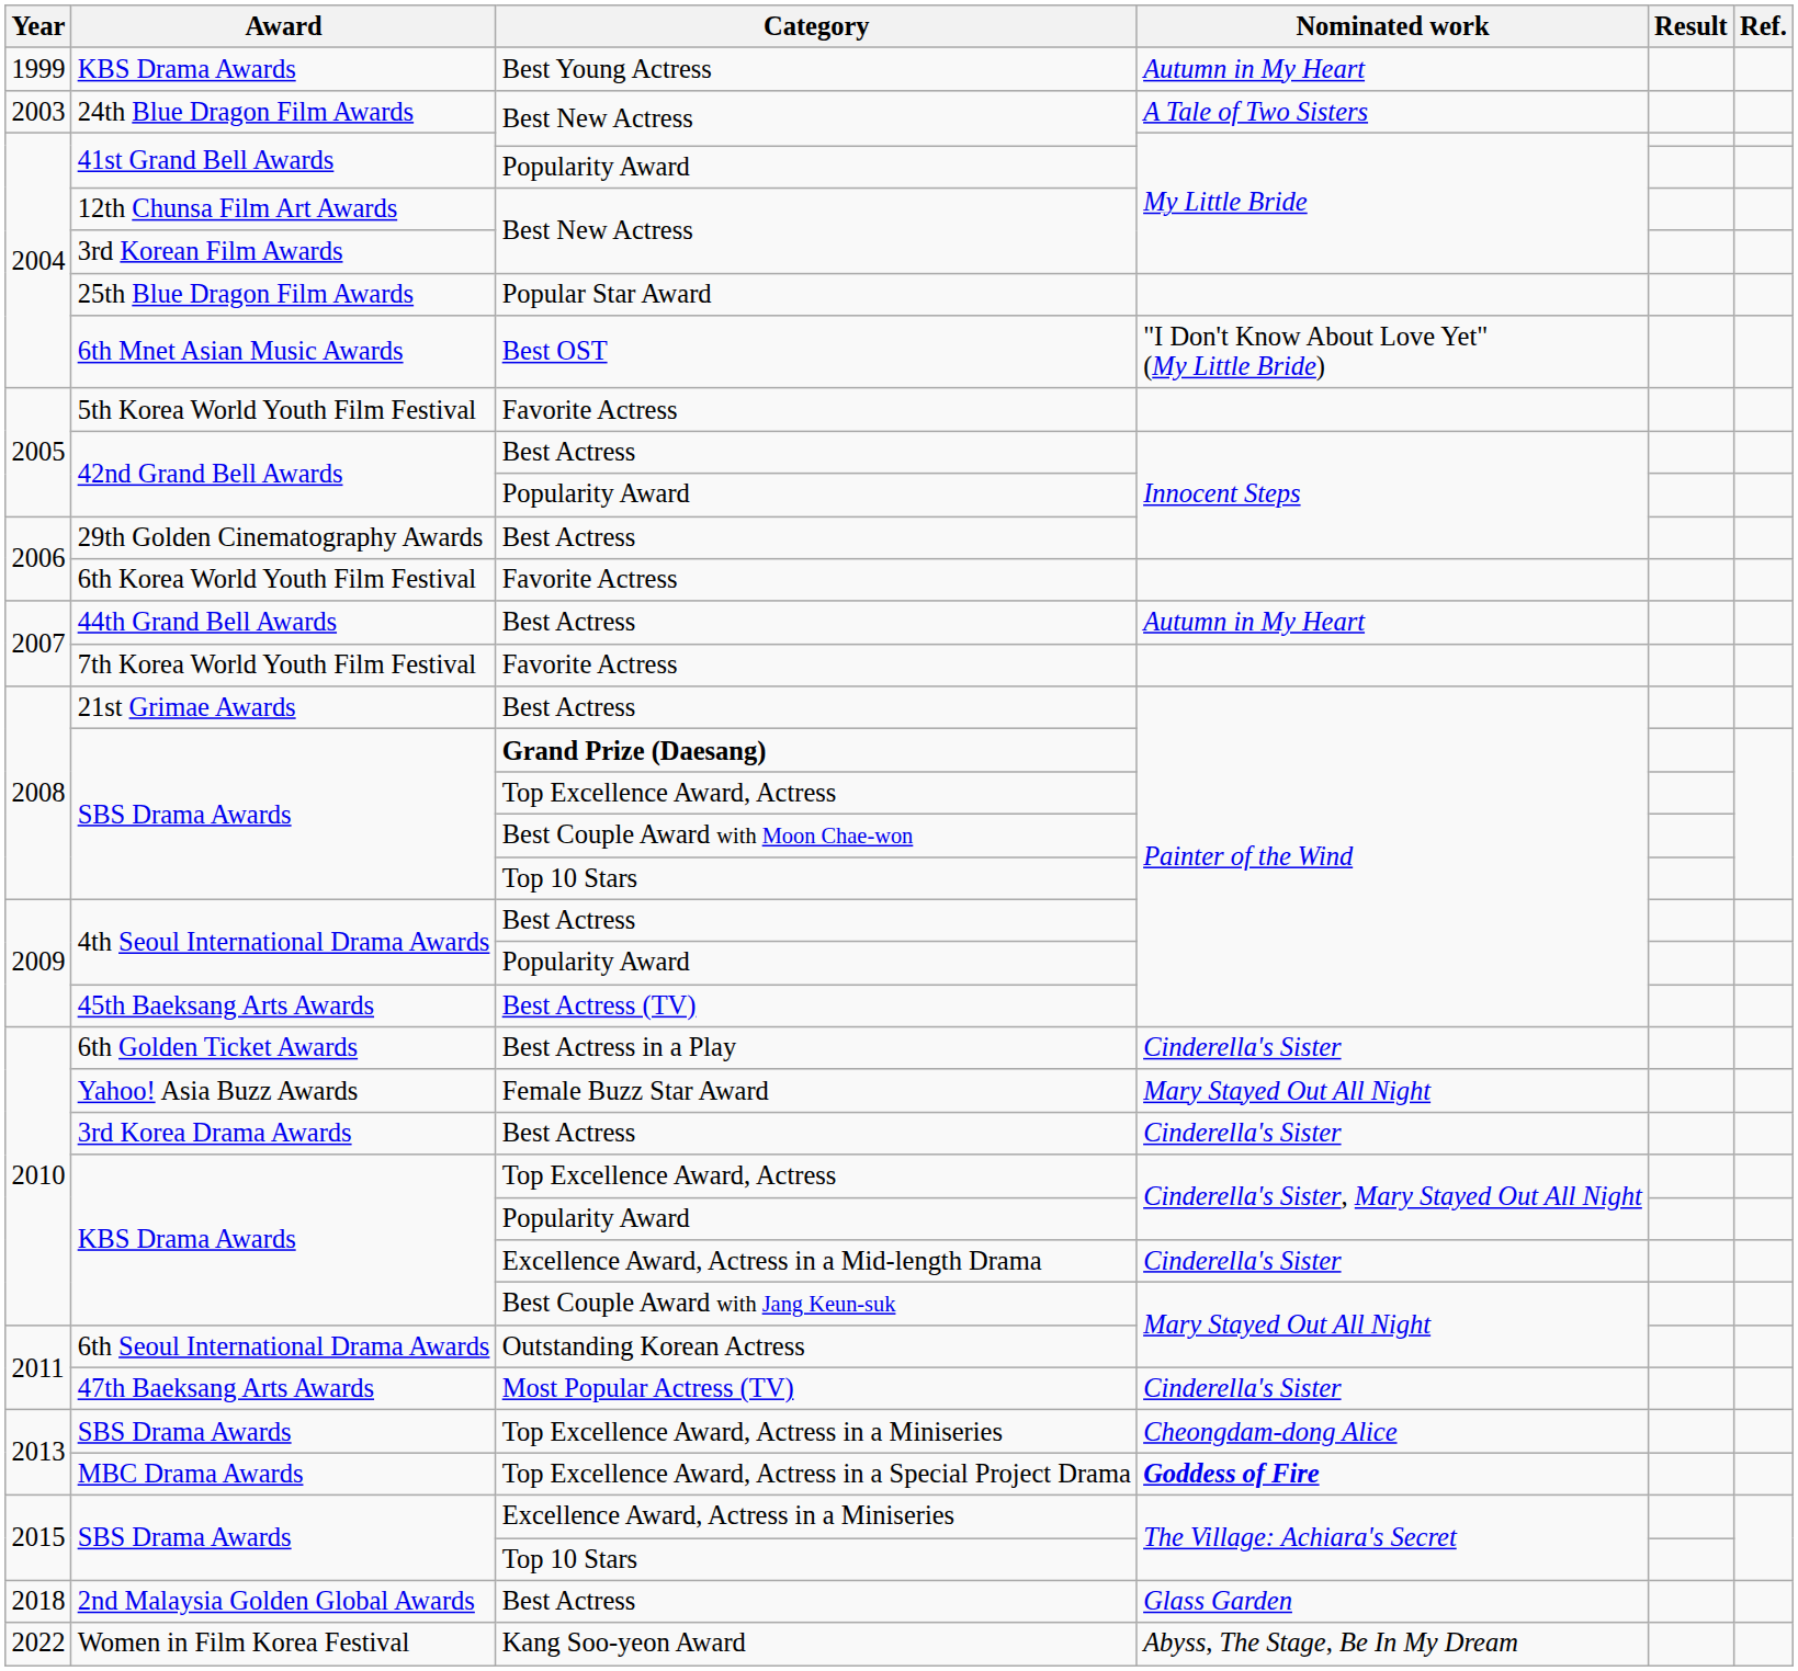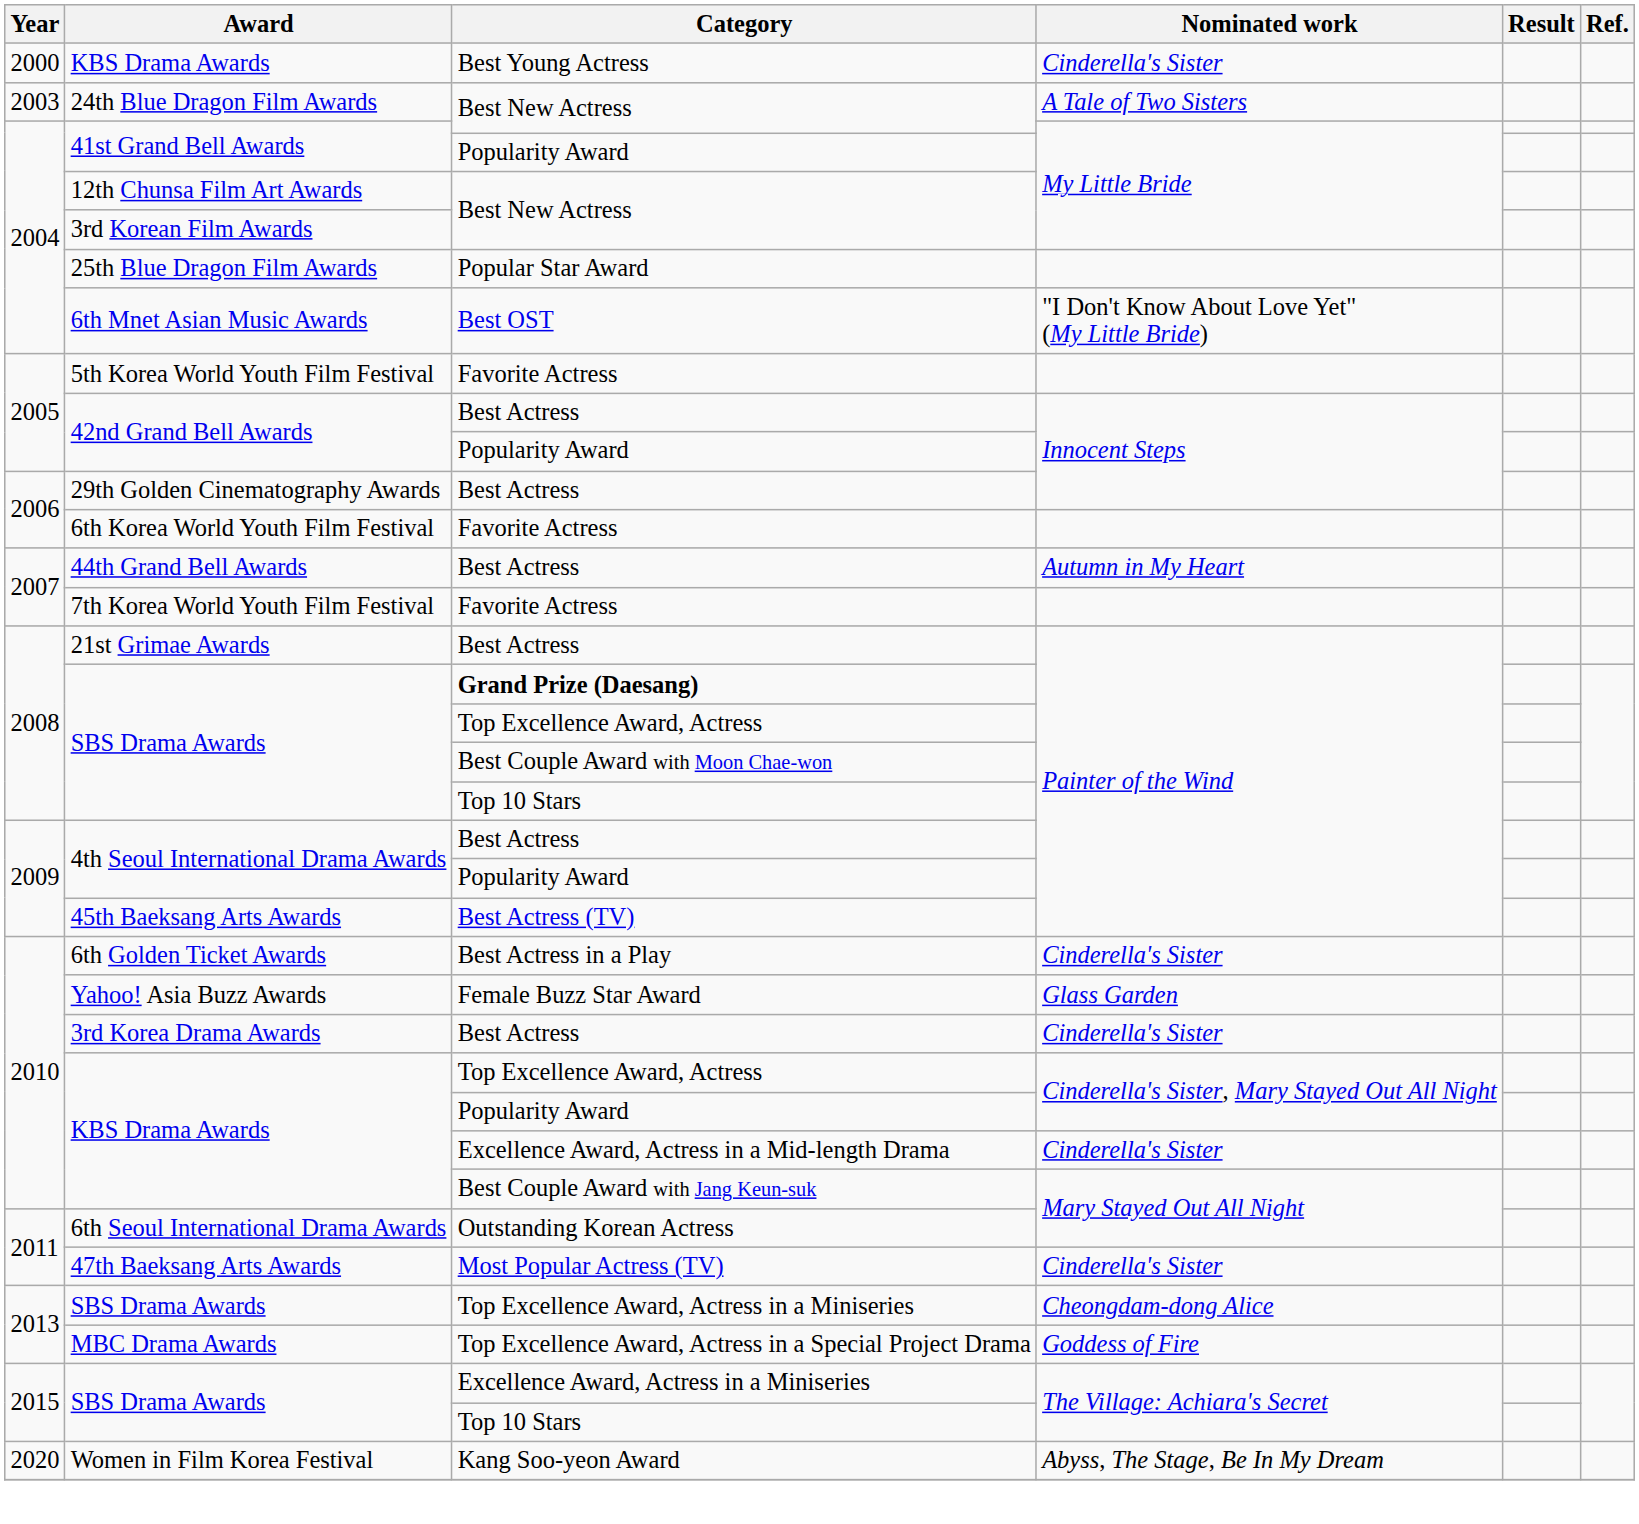 <table class="wikitable sortable">
 <tr>
 <th>Year</th>
 <th>Award</th>
 <th>Category</th>
 <th>Nominated work</th>
 <th>Result</th>
 <th>Ref.</th>
 </tr>
 <tr>
-<td>1999</td>
+<td>2000</td>
 <td><a href='#'>KBS Drama Awards</a></td>
 <td>Best Young Actress</td>
-<td><em><a href='#'>Autumn in My Heart</a></em></td>
+<td><em><a href='#'>Cinderella's Sister</a></em></td>
 <td></td>
 <td></td>
 </tr>
 <tr>
 <td>2003</td>
 <td>24th <a href='#'>Blue Dragon Film Awards</a></td>
 <td rowspan="2">Best New Actress</td>
 <td><em><a href='#'>A Tale of Two Sisters</a></em></td>
 <td></td>
 <td></td>
 </tr>
 <tr>
 <td rowspan="6">2004</td>
 <td rowspan="2"><a href='#'>41st Grand Bell Awards</a></td>
 <td rowspan="4"><em><a href='#'>My Little Bride</a></em></td>
 <td></td>
 <td></td>
 </tr>
 <tr>
 <td>Popularity Award</td>
 <td></td>
 <td></td>
 </tr>
 <tr>
 <td>12th <a href='#'>Chunsa Film Art Awards</a></td>
 <td rowspan="2">Best New Actress</td>
 <td></td>
 <td></td>
 </tr>
 <tr>
 <td>3rd <a href='#'>Korean Film Awards</a></td>
 <td></td>
 <td></td>
 </tr>
 <tr>
 <td>25th <a href='#'>Blue Dragon Film Awards</a></td>
 <td>Popular Star Award</td>
 <td></td>
 <td></td>
 <td></td>
 </tr>
 <tr>
 <td><a href='#'>6th Mnet Asian Music Awards</a></td>
 <td><a href='#'>Best OST</a></td>
 <td>"I Don't Know About Love Yet" <br> (<em><a href='#'>My Little Bride</a></em>)</td>
 <td></td>
 <td></td>
 </tr>
 <tr>
 <td rowspan=3>2005</td>
 <td>5th Korea World Youth Film Festival</td>
 <td>Favorite Actress</td>
 <td></td>
 <td></td>
 <td></td>
 </tr>
 <tr>
 <td rowspan=2><a href='#'>42nd Grand Bell Awards</a></td>
 <td>Best Actress</td>
 <td rowspan=3><em><a href='#'>Innocent Steps</a></em></td>
 <td></td>
 <td></td>
 </tr>
 <tr>
 <td>Popularity Award</td>
 <td></td>
 <td></td>
 </tr>
 <tr>
 <td rowspan=2>2006</td>
 <td>29th Golden Cinematography Awards</td>
 <td>Best Actress</td>
 <td></td>
 <td></td>
 </tr>
 <tr>
 <td>6th Korea World Youth Film Festival</td>
 <td>Favorite Actress</td>
 <td></td>
 <td></td>
 <td></td>
 </tr>
 <tr>
 <td rowspan=2>2007</td>
 <td><a href='#'>44th Grand Bell Awards</a></td>
 <td>Best Actress</td>
 <td><em><a href='#'>Autumn in My Heart</a></em></td>
 <td></td>
 <td></td>
 </tr>
 <tr>
 <td>7th Korea World Youth Film Festival</td>
 <td>Favorite Actress</td>
 <td></td>
 <td></td>
 <td></td>
 </tr>
 <tr>
 <td rowspan=5>2008</td>
 <td>21st <a href='#'>Grimae Awards</a></td>
 <td>Best Actress</td>
 <td rowspan=8><em><a href='#'>Painter of the Wind</a></em></td>
 <td></td>
 <td></td>
 </tr>
 <tr>
 <td rowspan=4><a href='#'>SBS Drama Awards</a></td>
 <td><strong>Grand Prize (Daesang)</strong></td>
 <td></td>
 <td rowspan=4></td>
 </tr>
 <tr>
 <td>Top Excellence Award, Actress</td>
 <td></td>
 </tr>
 <tr>
 <td>Best Couple Award <small>with <a href='#'>Moon Chae-won</a></small></td>
 <td></td>
 </tr>
 <tr>
 <td>Top 10 Stars</td>
 <td></td>
 </tr>
 <tr>
 <td rowspan=3>2009</td>
 <td rowspan=2>4th <a href='#'>Seoul International Drama Awards</a></td>
 <td>Best Actress</td>
 <td></td>
 <td></td>
 </tr>
 <tr>
 <td>Popularity Award</td>
 <td></td>
 <td></td>
 </tr>
 <tr>
 <td><a href='#'>45th Baeksang Arts Awards</a></td>
 <td><a href='#'>Best Actress (TV)</a></td>
 <td></td>
 <td></td>
 </tr>
 <tr>
 <td rowspan="7">2010</td>
 <td>6th <a href='#'>Golden Ticket Awards</a></td>
 <td>Best Actress in a Play</td>
 <td><em><a href='#'>Cinderella's Sister</a></em></td>
 <td></td>
 <td></td>
 </tr>
 <tr>
 <td><a href='#'>Yahoo!</a> Asia Buzz Awards</td>
 <td>Female Buzz Star Award</td>
-<td><em><a href='#'>Mary Stayed Out All Night</a></em></td>
+<td><em><a href='#'>Glass Garden</a></em></td>
 <td></td>
 <td></td>
 </tr>
 <tr>
 <td><a href='#'>3rd Korea Drama Awards</a></td>
 <td>Best Actress</td>
 <td><em><a href='#'>Cinderella's Sister</a></em></td>
 <td></td>
 <td></td>
 </tr>
 <tr>
 <td rowspan="4"><a href='#'>KBS Drama Awards</a></td>
 <td>Top Excellence Award, Actress</td>
 <td rowspan="2"><em><a href='#'>Cinderella's Sister</a></em>, <em><a href='#'>Mary Stayed Out All Night</a></em></td>
 <td></td>
 <td></td>
 </tr>
 <tr>
 <td>Popularity Award</td>
 <td></td>
 <td></td>
 </tr>
 <tr>
 <td>Excellence Award, Actress in a Mid-length Drama</td>
 <td><em><a href='#'>Cinderella's Sister</a></em></td>
 <td></td>
 <td></td>
 </tr>
 <tr>
 <td>Best Couple Award <small>with <a href='#'>Jang Keun-suk</a></small></td>
 <td rowspan=2><em><a href='#'>Mary Stayed Out All Night</a></em></td>
 <td></td>
 <td></td>
 </tr>
 <tr>
 <td rowspan=2>2011</td>
 <td>6th <a href='#'>Seoul International Drama Awards</a></td>
 <td>Outstanding Korean Actress</td>
 <td></td>
 <td></td>
 </tr>
 <tr>
 <td><a href='#'>47th Baeksang Arts Awards</a></td>
 <td><a href='#'>Most Popular Actress (TV)</a></td>
 <td><em><a href='#'>Cinderella's Sister</a></em></td>
 <td></td>
 <td></td>
 </tr>
 <tr>
 <td rowspan="2">2013</td>
 <td><a href='#'>SBS Drama Awards</a></td>
 <td>Top Excellence Award, Actress in a Miniseries</td>
 <td><em><a href='#'>Cheongdam-dong Alice</a></em></td>
 <td></td>
 <td></td>
 </tr>
 <tr>
 <td><a href='#'>MBC Drama Awards</a></td>
 <td>Top Excellence Award, Actress in a Special Project Drama</td>
-<td><strong><em><a href='#'>Goddess of Fire</a></em></strong></td>
+<td><em><a href='#'>Goddess of Fire</a></em></td>
 <td></td>
 <td></td>
 </tr>
 <tr>
 <td rowspan=2>2015</td>
 <td rowspan=2><a href='#'>SBS Drama Awards</a></td>
 <td>Excellence Award, Actress in a Miniseries</td>
 <td rowspan=2><em><a href='#'>The Village: Achiara's Secret</a></em></td>
 <td></td>
 <td rowspan=2></td>
 </tr>
 <tr>
 <td>Top 10 Stars</td>
 <td></td>
 </tr>
 <tr>
-<td>2018</td>
-<td><a href='#'>2nd Malaysia Golden Global Awards</a></td>
-<td>Best Actress</td>
-<td><em><a href='#'>Glass Garden</a></em></td>
-<td></td>
-<td></td>
-</tr>
-<tr>
-<td>2022</td>
+<td>2020</td>
 <td>Women in Film Korea Festival</td>
 <td>Kang Soo-yeon Award</td>
 <td><em>Abyss</em>, <em>The Stage</em>, <em>Be In My Dream</em></td>
 <td></td>
 <td></td>
 </tr>
 <tr>
 </tr>
 </table>
